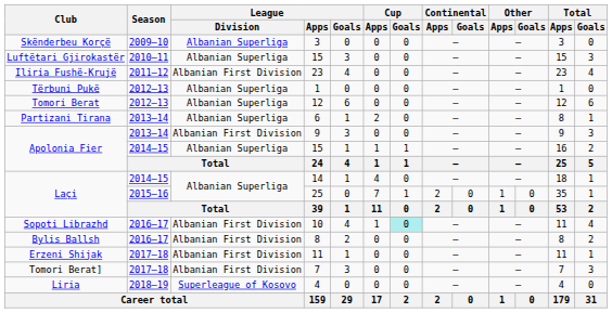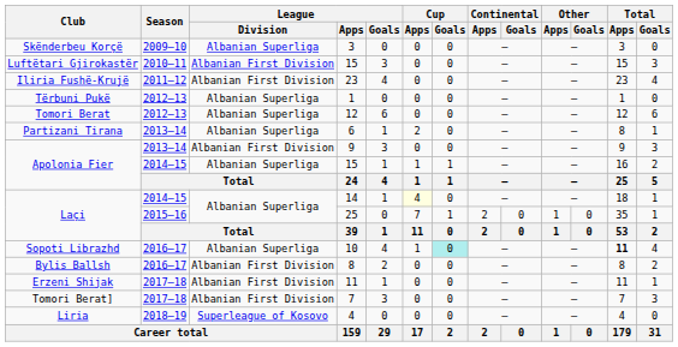 <table class="wikitable" style="text-align:center">
 <tr>
 <th rowspan="2">Club</th>
 <th rowspan="2">Season</th>
 <th colspan="3">League</th>
 <th colspan="2">Cup</th>
 <th colspan="2">Continental</th>
 <th colspan="2">Other</th>
 <th colspan="2">Total</th>
 </tr>
 <tr>
 <th>Division</th>
 <th>Apps</th>
 <th>Goals</th>
 <th>Apps</th>
 <th>Goals</th>
 <th>Apps</th>
 <th>Goals</th>
 <th>Apps</th>
 <th>Goals</th>
 <th>Apps</th>
 <th>Goals</th>
 </tr>
 <tr>
 <td><a href='#'>Skënderbeu Korçë</a></td>
 <td><a href='#'>2009–10</a></td>
 <td><a href='#'>Albanian Superliga</a></td>
 <td>3</td>
 <td>0</td>
 <td>0</td>
 <td>0</td>
 <td colspan="2">—</td>
 <td colspan="2">—</td>
 <td>3</td>
 <td>0</td>
 </tr>
 <tr>
 <td><a href='#'>Luftëtari Gjirokastër</a></td>
 <td><a href='#'>2010–11</a></td>
-<td>Albanian Superliga</td>
+<td><a href='#'>Albanian First Division</a></td>
 <td>15</td>
 <td>3</td>
 <td>0</td>
 <td>0</td>
 <td colspan="2">—</td>
 <td colspan="2">—</td>
 <td>15</td>
 <td>3</td>
 </tr>
 <tr>
 <td><a href='#'>Iliria Fushë-Krujë</a></td>
 <td><a href='#'>2011–12</a></td>
 <td>Albanian First Division</td>
 <td>23</td>
 <td>4</td>
 <td>0</td>
 <td>0</td>
 <td colspan="2">—</td>
 <td colspan="2">—</td>
 <td>23</td>
 <td>4</td>
 </tr>
 <tr>
 <td><a href='#'>Tërbuni Pukë</a></td>
 <td><a href='#'>2012–13</a></td>
 <td>Albanian Superliga</td>
 <td>1</td>
 <td>0</td>
 <td>0</td>
 <td>0</td>
 <td colspan="2">—</td>
 <td colspan="2">—</td>
 <td>1</td>
 <td>0</td>
 </tr>
 <tr>
 <td><a href='#'>Tomori Berat</a></td>
 <td><a href='#'>2012–13</a></td>
 <td>Albanian Superliga</td>
 <td>12</td>
 <td>6</td>
 <td>0</td>
 <td>0</td>
 <td colspan="2">—</td>
 <td colspan="2">—</td>
 <td>12</td>
 <td>6</td>
 </tr>
 <tr>
 <td><a href='#'>Partizani Tirana</a></td>
 <td><a href='#'>2013–14</a></td>
 <td>Albanian Superliga</td>
 <td>6</td>
 <td>1</td>
 <td>2</td>
 <td>0</td>
 <td colspan="2">—</td>
 <td colspan="2">—</td>
 <td>8</td>
 <td>1</td>
 </tr>
 <tr>
 <td rowspan="3"><a href='#'>Apolonia Fier</a></td>
 <td><a href='#'>2013–14</a></td>
 <td>Albanian First Division</td>
 <td>9</td>
 <td>3</td>
 <td>0</td>
 <td>0</td>
 <td colspan="2">—</td>
 <td colspan="2">—</td>
 <td>9</td>
 <td>3</td>
 </tr>
 <tr>
 <td><a href='#'>2014–15</a></td>
 <td>Albanian Superliga</td>
 <td>15</td>
 <td>1</td>
 <td>1</td>
 <td>1</td>
 <td colspan="2">—</td>
 <td colspan="2">—</td>
 <td>16</td>
 <td>2</td>
 </tr>
 <tr>
 <th colspan="2">Total</th>
 <th>24</th>
 <th>4</th>
 <th>1</th>
 <th>1</th>
 <th colspan="2">—</th>
 <th colspan="2">—</th>
 <th>25</th>
 <th>5</th>
 </tr>
 <tr>
 <td rowspan="3"><a href='#'>Laçi</a></td>
 <td><a href='#'>2014–15</a></td>
 <td rowspan="2">Albanian Superliga</td>
 <td>14</td>
 <td>1</td>
-<td>4</td>
+<td style="background: lightyellow;">4</td>
 <td>0</td>
 <td colspan="2">—</td>
 <td colspan="2">—</td>
 <td>18</td>
 <td>1</td>
 </tr>
 <tr>
 <td><a href='#'>2015–16</a></td>
 <td>25</td>
 <td>0</td>
 <td>7</td>
 <td>1</td>
 <td>2</td>
 <td>0</td>
 <td>1</td>
 <td>0</td>
 <td>35</td>
 <td>1</td>
 </tr>
 <tr>
 <th colspan="2">Total</th>
 <th>39</th>
 <th>1</th>
 <th>11</th>
 <th>0</th>
 <th>2</th>
 <th>0</th>
 <th>1</th>
 <th>0</th>
 <th>53</th>
 <th>2</th>
 </tr>
 <tr>
 <td><a href='#'>Sopoti Librazhd</a></td>
 <td><a href='#'>2016–17</a></td>
-<td>Albanian First Division</td>
+<td>Albanian Superliga</td>
 <td>10</td>
 <td>4</td>
 <td>1</td>
 <td style="background: paleturquoise;">0</td>
 <td colspan="2">—</td>
 <td colspan="2">—</td>
-<td>11</td>
+<td><strong>11</strong></td>
 <td>4</td>
 </tr>
 <tr>
 <td><a href='#'>Bylis Ballsh</a></td>
 <td><a href='#'>2016–17</a></td>
 <td>Albanian First Division</td>
 <td>8</td>
 <td>2</td>
 <td>0</td>
 <td>0</td>
 <td colspan="2">—</td>
 <td colspan="2">—</td>
 <td>8</td>
 <td>2</td>
 </tr>
 <tr>
 <td><a href='#'>Erzeni Shijak</a></td>
 <td><a href='#'>2017–18</a></td>
 <td>Albanian First Division</td>
 <td>11</td>
 <td>1</td>
 <td>0</td>
 <td>0</td>
 <td colspan="2">—</td>
 <td colspan="2">—</td>
 <td>11</td>
 <td>1</td>
 </tr>
 <tr>
 <td>Tomori Berat]</td>
 <td><a href='#'>2017–18</a></td>
 <td>Albanian First Division</td>
 <td>7</td>
 <td>3</td>
 <td>0</td>
 <td>0</td>
 <td colspan="2">—</td>
 <td colspan="2">—</td>
 <td>7</td>
 <td>3</td>
 </tr>
 <tr>
 <td><a href='#'>Liria</a></td>
 <td><a href='#'>2018–19</a></td>
 <td><a href='#'>Superleague of Kosovo</a></td>
 <td>4</td>
 <td>0</td>
 <td>0</td>
 <td>0</td>
 <td colspan="2">—</td>
 <td colspan="2">—</td>
 <td>4</td>
 <td>0</td>
 </tr>
 <tr>
 <th colspan="3">Career total</th>
 <th>159</th>
 <th>29</th>
 <th>17</th>
 <th>2</th>
 <th>2</th>
 <th>0</th>
 <th>1</th>
 <th>0</th>
 <th>179</th>
 <th>31</th>
 </tr>
 </table>
